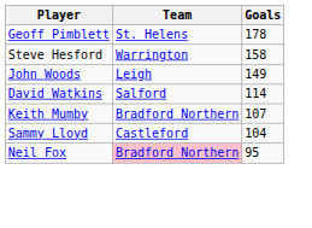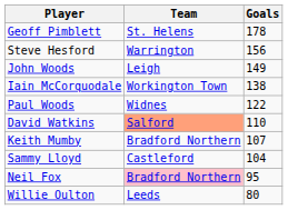 <table class="wikitable" style="text-align:centre;">
 <tr>
 <th>Player</th>
 <th>Team</th>
 <th>Goals</th>
 </tr>
 <tr>
 <td><a href='#'>Geoff Pimblett</a></td>
 <td><a href='#'>St. Helens</a></td>
 <td>178</td>
 </tr>
 <tr>
 <td>Steve Hesford</td>
 <td><a href='#'>Warrington</a></td>
-<td>158</td>
+<td>156</td>
 </tr>
 <tr>
 <td><a href='#'>John Woods</a></td>
 <td><a href='#'>Leigh</a></td>
 <td>149</td>
 </tr>
 <tr>
+<td><a href='#'>Iain McCorquodale</a></td>
+<td><a href='#'>Workington Town</a></td>
+<td>138</td>
+</tr>
+<tr>
+<td><a href='#'>Paul Woods</a></td>
+<td><a href='#'>Widnes</a></td>
+<td>122</td>
+</tr>
+<tr>
 <td><a href='#'>David Watkins</a></td>
-<td><a href='#'>Salford</a></td>
-<td>114</td>
+<td style="background: lightsalmon;"><a href='#'>Salford</a></td>
+<td>110</td>
 </tr>
 <tr>
 <td><a href='#'>Keith Mumby</a></td>
 <td><a href='#'>Bradford Northern</a></td>
 <td>107</td>
 </tr>
 <tr>
 <td><a href='#'>Sammy Lloyd</a></td>
 <td><a href='#'>Castleford</a></td>
 <td>104</td>
 </tr>
 <tr>
 <td><a href='#'>Neil Fox</a></td>
 <td style="background: pink;"><a href='#'>Bradford Northern</a></td>
 <td>95</td>
 </tr>
+<tr>
+<td><a href='#'>Willie Oulton</a></td>
+<td><a href='#'>Leeds</a></td>
+<td>80</td>
+</tr>
 </table>
